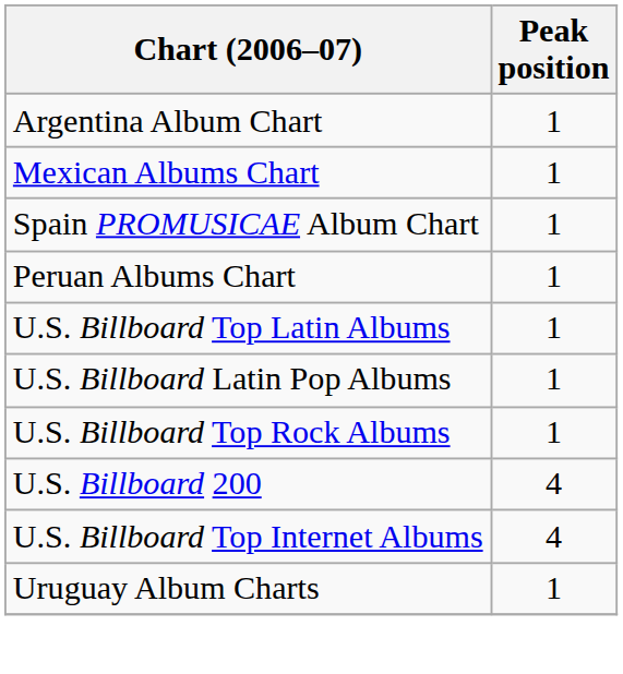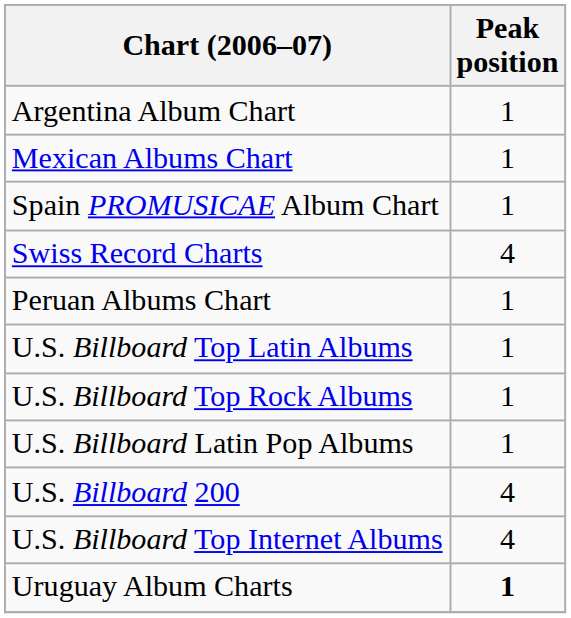 <table class="wikitable">
 <tr>
 <th align="center">Chart (2006–07) </th>
 <th align="center">Peak<br>position</th>
 </tr>
 <tr>
 <td>Argentina Album Chart</td>
 <td align="center">1</td>
 </tr>
 <tr>
 <td align="left"><a href='#'>Mexican Albums Chart</a></td>
 <td align="center">1</td>
 </tr>
 <tr>
 <td align="left">Spain <em><a href='#'>PROMUSICAE</a></em> Album Chart</td>
 <td align="center">1</td>
 </tr>
 <tr>
+<td align="left"><a href='#'>Swiss Record Charts</a></td>
+<td align="center">4</td>
+</tr>
+<tr>
 <td>Peruan Albums Chart</td>
 <td align="center">1</td>
 </tr>
 <tr>
 <td align="left">U.S. <em>Billboard</em> <a href='#'>Top Latin Albums</a></td>
 <td align="center">1</td>
 </tr>
 <tr>
-<td align="left">U.S. <em>Billboard</em> Latin Pop Albums</td>
+<td align="left">U.S. <em>Billboard</em> <a href='#'>Top Rock Albums</a></td>
 <td align="center">1</td>
 </tr>
 <tr>
-<td align="left">U.S. <em>Billboard</em> <a href='#'>Top Rock Albums</a></td>
+<td align="left">U.S. <em>Billboard</em> Latin Pop Albums</td>
 <td align="center">1</td>
 </tr>
 <tr>
 <td align="left">U.S. <em><a href='#'>Billboard</a></em> <a href='#'>200</a></td>
 <td align="center">4</td>
 </tr>
 <tr>
 <td align="left">U.S. <em>Billboard</em> <a href='#'>Top Internet Albums</a></td>
 <td align="center">4</td>
 </tr>
 <tr>
 <td align="left">Uruguay Album Charts</td>
-<td align="center">1</td>
+<td align="center"><strong>1</strong></td>
 </tr>
 <tr>
 </tr>
 </table>
